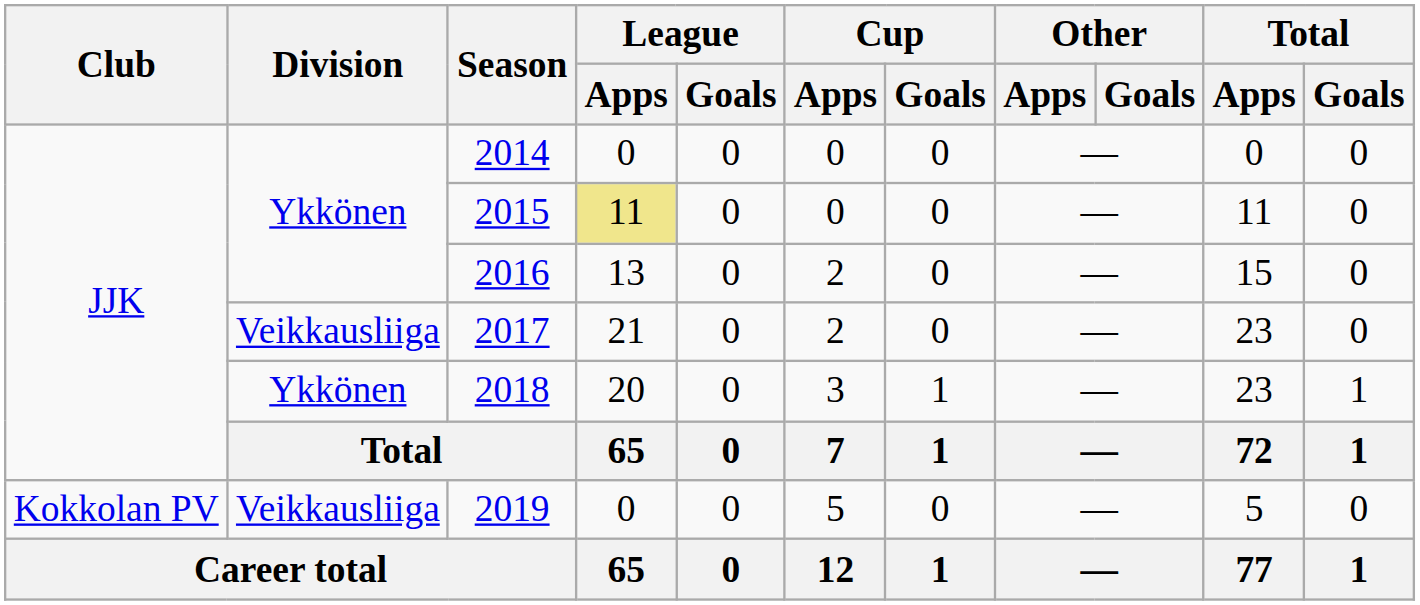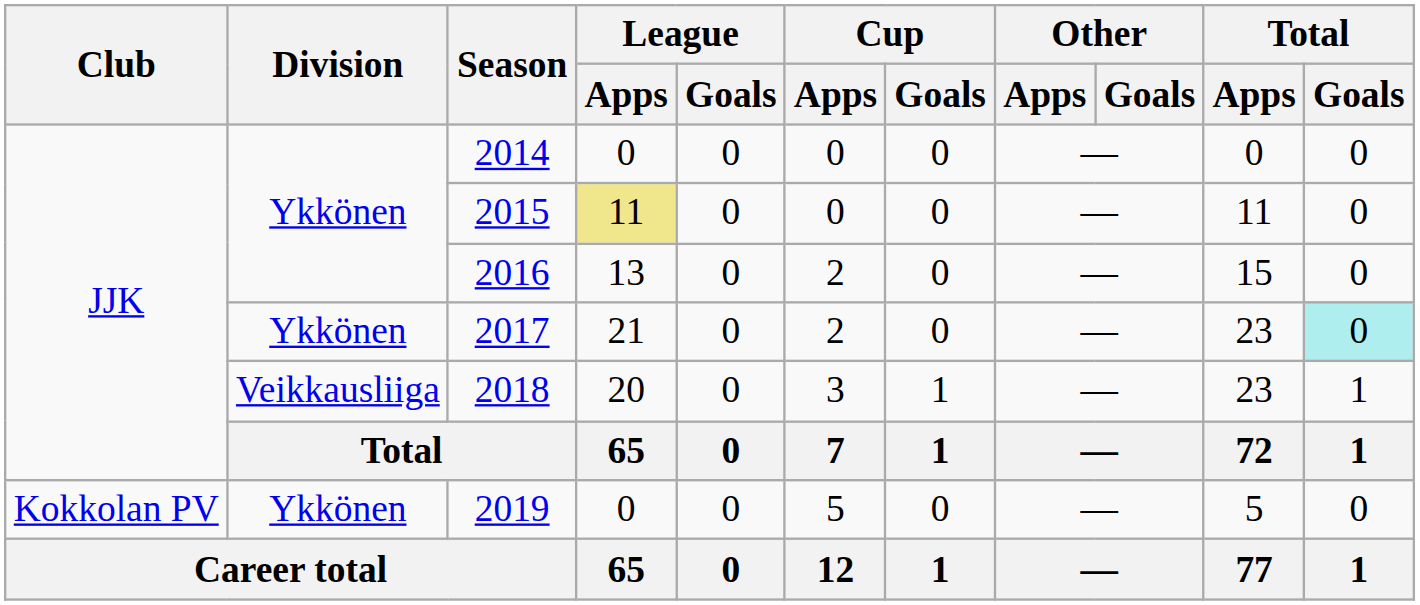 <table class="wikitable" style="text-align:center;">
 <tr>
 <th rowspan="2">Club</th>
 <th rowspan="2">Division</th>
 <th rowspan="2">Season</th>
 <th colspan="2">League</th>
 <th colspan="2">Cup</th>
 <th colspan="2">Other</th>
 <th colspan="2">Total</th>
 </tr>
 <tr>
 <th>Apps</th>
 <th>Goals</th>
 <th>Apps</th>
 <th>Goals</th>
 <th>Apps</th>
 <th>Goals</th>
 <th>Apps</th>
 <th>Goals</th>
 </tr>
 <tr>
 <td rowspan="6"><a href='#'>JJK</a></td>
 <td rowspan="3"><a href='#'>Ykkönen</a></td>
 <td><a href='#'>2014</a></td>
 <td>0</td>
 <td>0</td>
 <td>0</td>
 <td>0</td>
 <td colspan=2>—</td>
 <td>0</td>
 <td>0</td>
 </tr>
 <tr>
 <td><a href='#'>2015</a></td>
 <td style="background: khaki;">11</td>
 <td>0</td>
 <td>0</td>
 <td>0</td>
 <td colspan=2>—</td>
 <td>11</td>
 <td>0</td>
 </tr>
 <tr>
 <td><a href='#'>2016</a></td>
 <td>13</td>
 <td>0</td>
 <td>2</td>
 <td>0</td>
 <td colspan=2>—</td>
 <td>15</td>
 <td>0</td>
 </tr>
 <tr>
-<td><a href='#'>Veikkausliiga</a></td>
+<td><a href='#'>Ykkönen</a></td>
 <td><a href='#'>2017</a></td>
 <td>21</td>
 <td>0</td>
 <td>2</td>
 <td>0</td>
 <td colspan=2>—</td>
 <td>23</td>
-<td>0</td>
+<td style="background: paleturquoise;">0</td>
 </tr>
 <tr>
-<td><a href='#'>Ykkönen</a></td>
+<td><a href='#'>Veikkausliiga</a></td>
 <td><a href='#'>2018</a></td>
 <td>20</td>
 <td>0</td>
 <td>3</td>
 <td>1</td>
 <td colspan=2>—</td>
 <td>23</td>
 <td>1</td>
 </tr>
 <tr>
 <th colspan="2">Total</th>
 <th>65</th>
 <th>0</th>
 <th>7</th>
 <th>1</th>
 <th colspan=2>—</th>
 <th>72</th>
 <th>1</th>
 </tr>
 <tr>
 <td><a href='#'>Kokkolan PV</a></td>
-<td><a href='#'>Veikkausliiga</a></td>
+<td><a href='#'>Ykkönen</a></td>
 <td><a href='#'>2019</a></td>
 <td>0</td>
 <td>0</td>
 <td>5</td>
 <td>0</td>
 <td colspan=2>—</td>
 <td>5</td>
 <td>0</td>
 </tr>
 <tr>
 <th colspan="3">Career total</th>
 <th>65</th>
 <th>0</th>
 <th>12</th>
 <th>1</th>
 <th colspan=2>—</th>
 <th>77</th>
 <th>1</th>
 </tr>
 </table>
